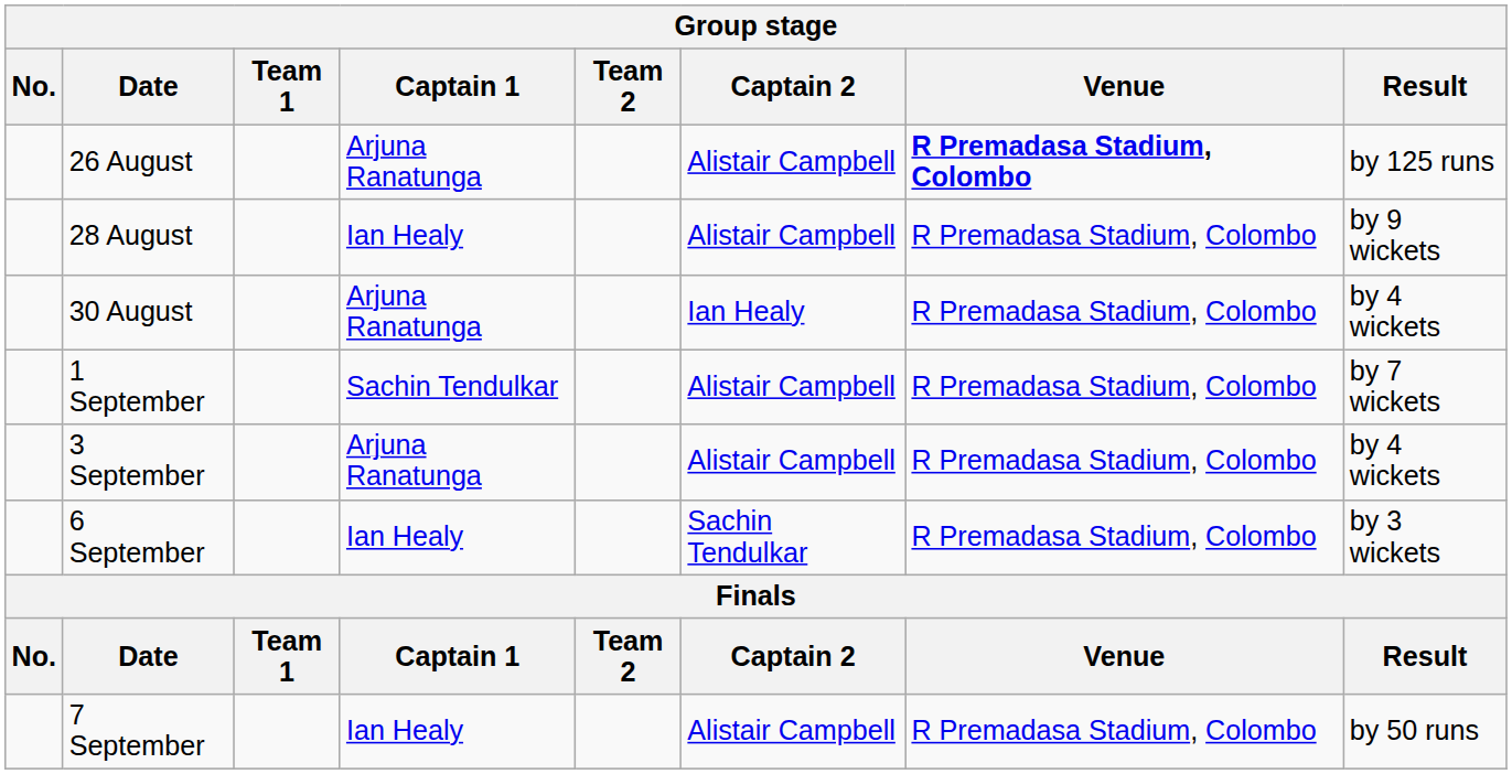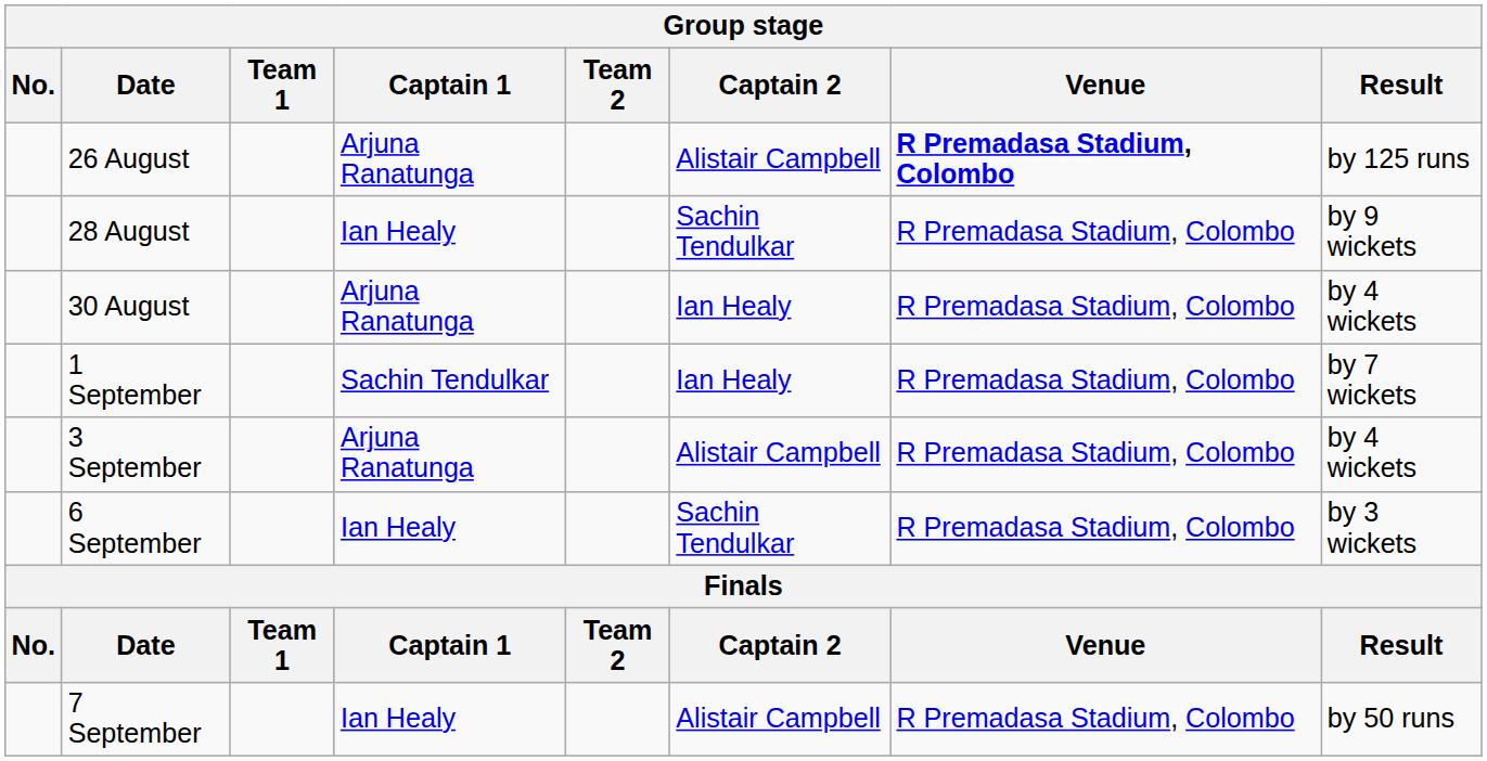 <table class="wikitable">
 <tr>
 <th colspan="9">Group stage</th>
 </tr>
 <tr>
 <th>No.</th>
 <th>Date</th>
 <th>Team 1</th>
 <th>Captain 1</th>
 <th>Team 2</th>
 <th>Captain 2</th>
 <th>Venue</th>
 <th>Result</th>
 </tr>
 <tr>
 <td></td>
 <td>26 August</td>
 <td></td>
 <td><a href='#'>Arjuna Ranatunga</a></td>
 <td></td>
 <td><a href='#'>Alistair Campbell</a></td>
 <td><strong><a href='#'>R Premadasa Stadium</a>, <a href='#'>Colombo</a></strong></td>
 <td> by 125 runs</td>
 </tr>
 <tr>
 <td></td>
 <td>28 August</td>
 <td></td>
 <td><a href='#'>Ian Healy</a></td>
 <td></td>
-<td><a href='#'>Alistair Campbell</a></td>
+<td><a href='#'>Sachin Tendulkar</a></td>
 <td><a href='#'>R Premadasa Stadium</a>, <a href='#'>Colombo</a></td>
 <td> by 9 wickets</td>
 </tr>
 <tr>
 <td></td>
 <td>30 August</td>
 <td></td>
 <td><a href='#'>Arjuna Ranatunga</a></td>
 <td></td>
 <td><a href='#'>Ian Healy</a></td>
 <td><a href='#'>R Premadasa Stadium</a>, <a href='#'>Colombo</a></td>
 <td> by 4 wickets</td>
 </tr>
 <tr>
 <td></td>
 <td>1 September</td>
 <td></td>
 <td><a href='#'>Sachin Tendulkar</a></td>
 <td></td>
-<td><a href='#'>Alistair Campbell</a></td>
+<td><a href='#'>Ian Healy</a></td>
 <td><a href='#'>R Premadasa Stadium</a>, <a href='#'>Colombo</a></td>
 <td> by 7 wickets</td>
 </tr>
 <tr>
 <td></td>
 <td>3 September</td>
 <td></td>
 <td><a href='#'>Arjuna Ranatunga</a></td>
 <td></td>
 <td><a href='#'>Alistair Campbell</a></td>
 <td><a href='#'>R Premadasa Stadium</a>, <a href='#'>Colombo</a></td>
 <td> by 4 wickets</td>
 </tr>
 <tr>
 <td></td>
 <td>6 September</td>
 <td></td>
 <td><a href='#'>Ian Healy</a></td>
 <td></td>
 <td><a href='#'>Sachin Tendulkar</a></td>
 <td><a href='#'>R Premadasa Stadium</a>, <a href='#'>Colombo</a></td>
 <td> by 3 wickets</td>
 </tr>
 <tr>
 <th colspan="9">Finals</th>
 </tr>
 <tr>
 <th>No.</th>
 <th>Date</th>
 <th>Team 1</th>
 <th>Captain 1</th>
 <th>Team 2</th>
 <th>Captain 2</th>
 <th>Venue</th>
 <th>Result</th>
 </tr>
 <tr>
 <td></td>
 <td>7 September</td>
 <td></td>
 <td><a href='#'>Ian Healy</a></td>
 <td></td>
 <td><a href='#'>Alistair Campbell</a></td>
 <td><a href='#'>R Premadasa Stadium</a>, <a href='#'>Colombo</a></td>
 <td> by 50 runs</td>
 </tr>
 </table>
